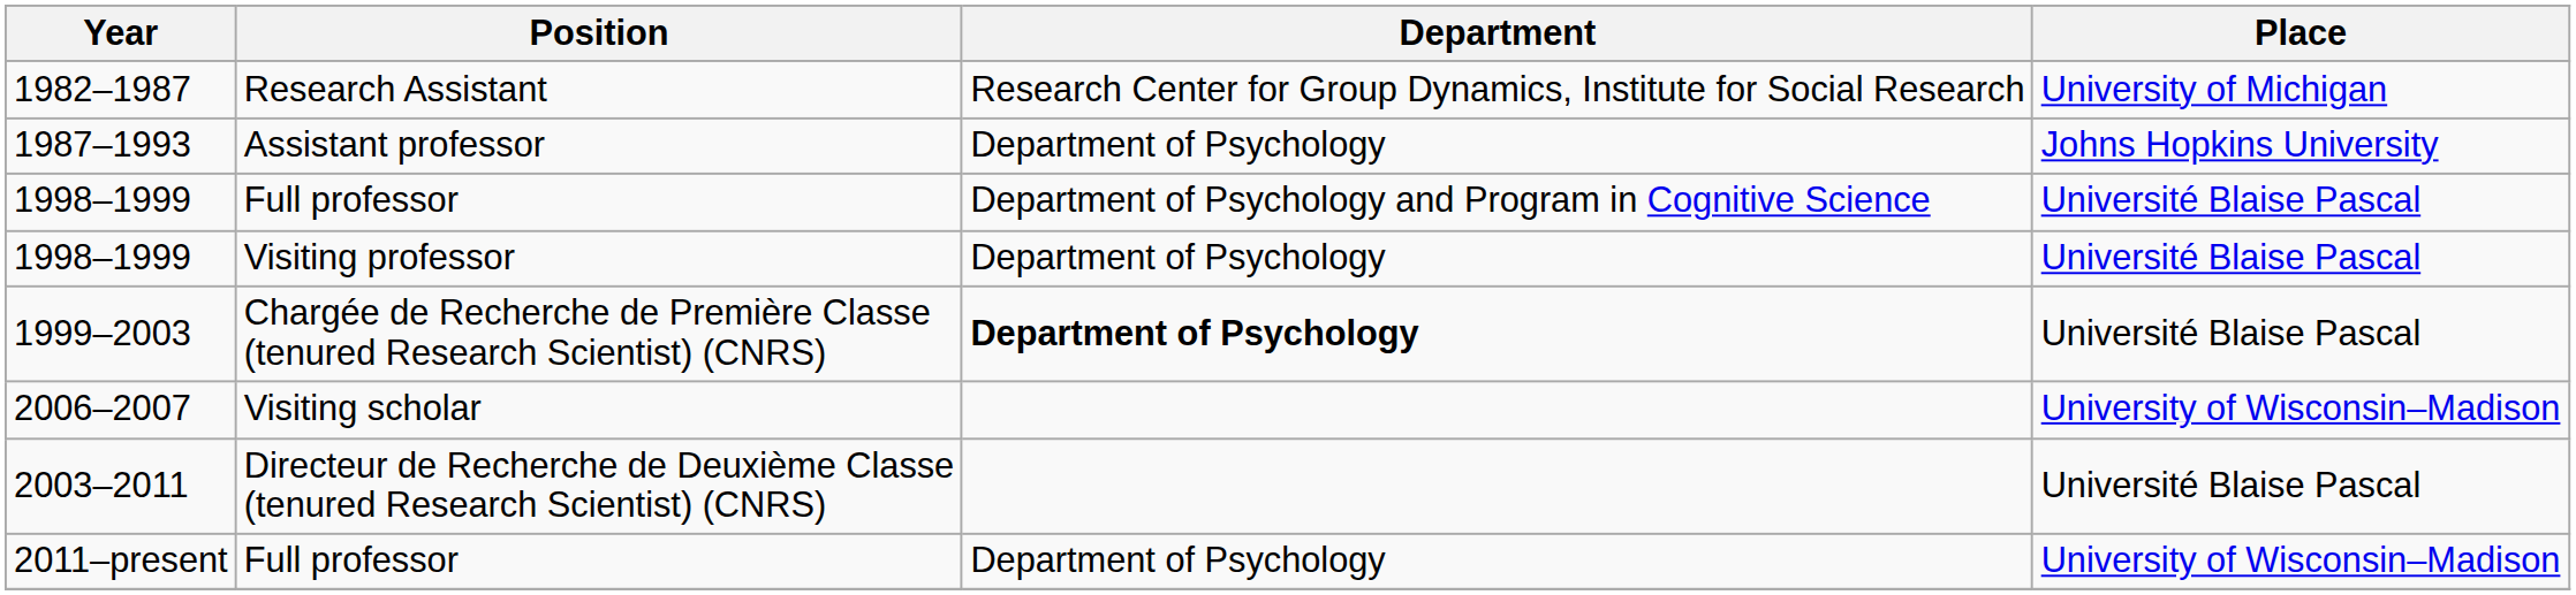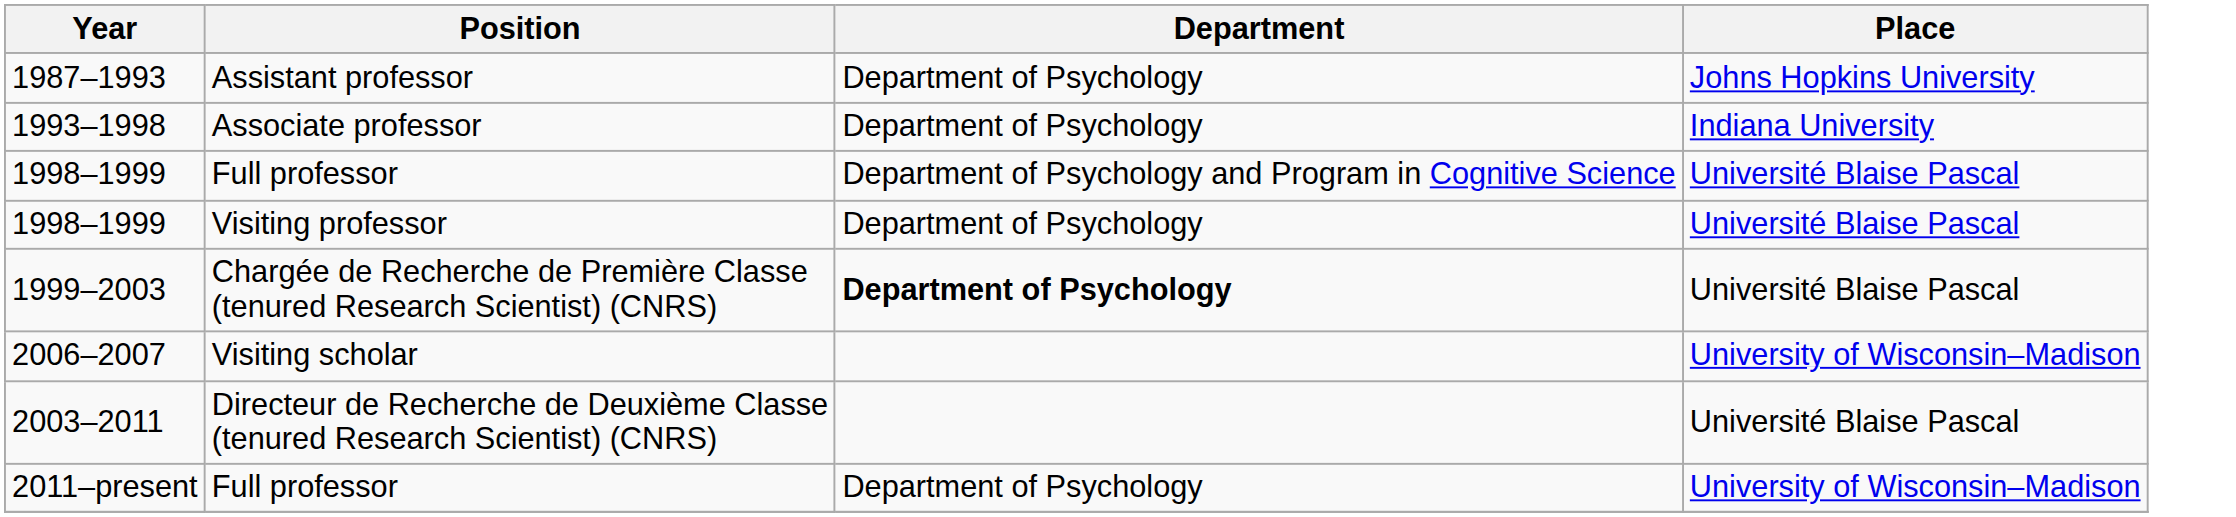 <table class=wikitable>
 <tr>
 <th>Year</th>
 <th>Position</th>
 <th>Department</th>
 <th>Place</th>
 </tr>
 <tr>
-<td>1982–1987</td>
-<td>Research Assistant</td>
-<td>Research Center for Group Dynamics, Institute for Social Research</td>
-<td><a href='#'>University of Michigan</a></td>
-</tr>
-<tr>
 <td>1987–1993</td>
 <td>Assistant professor</td>
 <td>Department of Psychology</td>
 <td><a href='#'>Johns Hopkins University</a></td>
+</tr>
+<tr>
+<td>1993–1998</td>
+<td>Associate professor</td>
+<td>Department of Psychology</td>
+<td><a href='#'>Indiana University</a></td>
 </tr>
 <tr>
 <td>1998–1999</td>
 <td>Full professor</td>
 <td>Department of Psychology and Program in <a href='#'>Cognitive Science</a></td>
 <td><a href='#'>Université Blaise Pascal</a></td>
 </tr>
 <tr>
 <td>1998–1999</td>
 <td>Visiting professor</td>
 <td>Department of Psychology</td>
 <td><a href='#'>Université Blaise Pascal</a></td>
 </tr>
 <tr>
 <td>1999–2003</td>
 <td>Chargée de Recherche de Première Classe<br>(tenured Research Scientist) (CNRS)</td>
 <td><strong>Department of Psychology</strong></td>
 <td>Université Blaise Pascal</td>
 </tr>
 <tr>
 <td>2006–2007</td>
 <td>Visiting scholar</td>
 <td></td>
 <td><a href='#'>University of Wisconsin–Madison</a></td>
 </tr>
 <tr>
 <td>2003–2011</td>
 <td>Directeur de Recherche de Deuxième Classe<br>(tenured Research Scientist) (CNRS)</td>
 <td></td>
 <td>Université Blaise Pascal </td>
 </tr>
 <tr>
 <td>2011–present</td>
 <td>Full professor</td>
 <td>Department of Psychology</td>
 <td><a href='#'>University of Wisconsin–Madison</a></td>
 </tr>
 <tr>
 </tr>
 </table>
